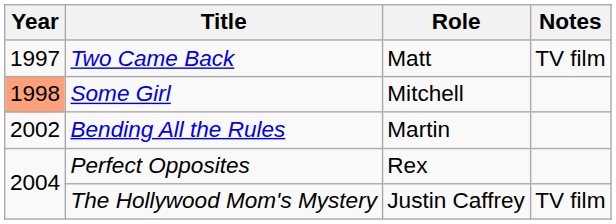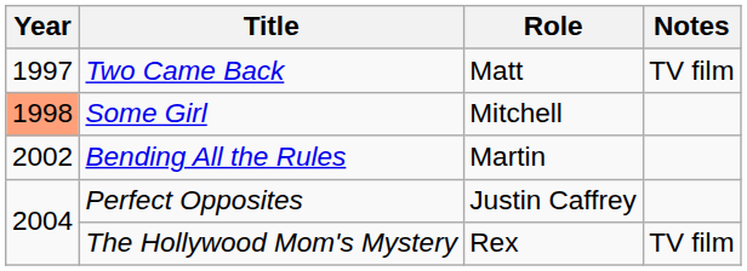 <table class="wikitable plainrowheaders">
 <tr>
 <th scope="col">Year</th>
 <th scope="col">Title</th>
 <th scope="col">Role</th>
 <th scope="col">Notes</th>
 </tr>
 <tr>
 <td>1997</td>
 <td><em><a href='#'>Two Came Back</a></em></td>
 <td>Matt</td>
 <td>TV film</td>
 </tr>
 <tr>
 <td style="background: lightsalmon;">1998</td>
 <td><em><a href='#'>Some Girl</a></em></td>
 <td>Mitchell</td>
 <td></td>
 </tr>
 <tr>
 <td>2002</td>
 <td><em><a href='#'>Bending All the Rules</a></em></td>
 <td>Martin</td>
 <td></td>
 </tr>
 <tr>
 <td rowspan="2">2004</td>
 <td><em>Perfect Opposites</em></td>
-<td>Rex</td>
+<td>Justin Caffrey</td>
 <td></td>
 </tr>
 <tr>
 <td><em>The Hollywood Mom's Mystery</em></td>
-<td>Justin Caffrey</td>
+<td>Rex</td>
 <td>TV film</td>
 </tr>
 </table>
